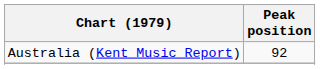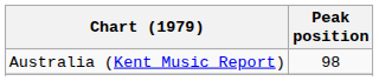 <table class="wikitable sortable">
 <tr>
 <th>Chart (1979)</th>
 <th>Peak<br>position</th>
 </tr>
 <tr>
 <td>Australia (<a href='#'>Kent Music Report</a>)</td>
-<td align="center">92</td>
+<td align="center">98</td>
 </tr>
 <tr>
 </tr>
 <tr>
 </tr>
 <tr>
 </tr>
 <tr>
 </tr>
 <tr>
 </tr>
 <tr>
 </tr>
 </table>
